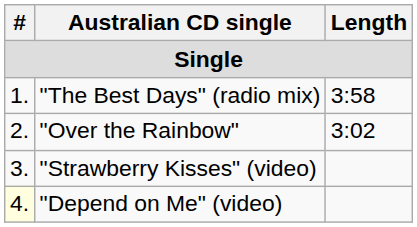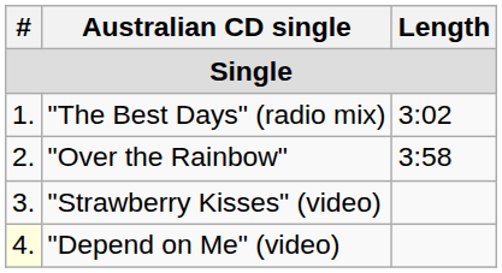 <table class="wikitable">
 <tr>
 <th>#</th>
 <th>Australian CD single</th>
 <th>Length</th>
 </tr>
 <tr>
 <td align=center bgcolor=#DDDDDD colspan=3><strong>Single</strong></td>
 </tr>
 <tr>
 <td>1.</td>
 <td>"The Best Days" (radio mix)</td>
-<td>3:58</td>
+<td>3:02</td>
 </tr>
 <tr>
 <td>2.</td>
 <td>"Over the Rainbow"</td>
-<td>3:02</td>
+<td>3:58</td>
 </tr>
 <tr>
 <td>3.</td>
 <td>"Strawberry Kisses" (video)</td>
 <td></td>
 </tr>
 <tr>
 <td style="background: lightyellow;">4.</td>
 <td>"Depend on Me" (video)</td>
 <td></td>
 </tr>
 </table>
